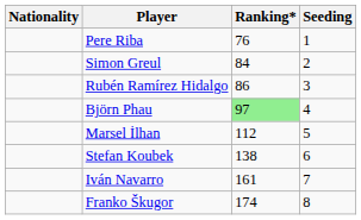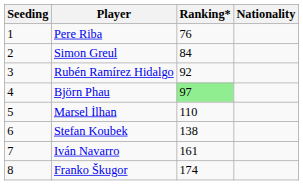 <table class="wikitable" border="1">
 <tr>
-<th>Nationality</th>
+<th>Seeding</th>
 <th>Player</th>
 <th>Ranking*</th>
-<th>Seeding</th>
+<th>Nationality</th>
 </tr>
 <tr>
-<td></td>
+<td>1</td>
 <td><a href='#'>Pere Riba</a></td>
 <td>76</td>
-<td>1</td>
+<td></td>
 </tr>
 <tr>
-<td></td>
+<td>2</td>
 <td><a href='#'>Simon Greul</a></td>
 <td>84</td>
-<td>2</td>
+<td></td>
 </tr>
 <tr>
+<td>3</td>
+<td><a href='#'>Rubén Ramírez Hidalgo</a></td>
+<td>92</td>
 <td></td>
-<td><a href='#'>Rubén Ramírez Hidalgo</a></td>
-<td>86</td>
-<td>3</td>
 </tr>
 <tr>
-<td></td>
+<td>4</td>
 <td><a href='#'>Björn Phau</a></td>
 <td style="background: lightgreen;">97</td>
-<td>4</td>
+<td></td>
 </tr>
 <tr>
+<td>5</td>
+<td><a href='#'>Marsel İlhan</a></td>
+<td>110</td>
 <td></td>
-<td><a href='#'>Marsel İlhan</a></td>
-<td>112</td>
-<td>5</td>
 </tr>
 <tr>
-<td></td>
+<td>6</td>
 <td><a href='#'>Stefan Koubek</a></td>
 <td>138</td>
-<td>6</td>
+<td></td>
 </tr>
 <tr>
-<td></td>
+<td>7</td>
 <td><a href='#'>Iván Navarro</a></td>
 <td>161</td>
-<td>7</td>
+<td></td>
 </tr>
 <tr>
-<td></td>
+<td>8</td>
 <td><a href='#'>Franko Škugor</a></td>
 <td>174</td>
-<td>8</td>
+<td></td>
 </tr>
 </table>
